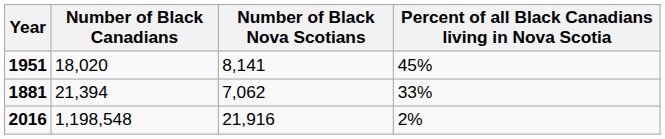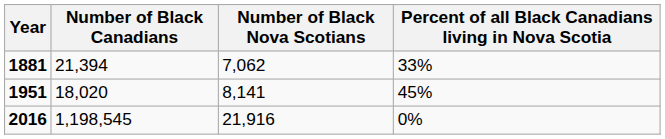 <table class="wikitable">
 <tr>
 <th>Year</th>
 <th>Number of Black Canadians</th>
 <th>Number of Black Nova Scotians</th>
 <th>Percent of all Black Canadians living in Nova Scotia</th>
 </tr>
 <tr>
+<td><strong>1881</strong></td>
+<td>21,394</td>
+<td>7,062</td>
+<td>33%</td>
+</tr>
+<tr>
 <td><strong>1951</strong></td>
 <td>18,020</td>
 <td>8,141</td>
 <td>45%</td>
 </tr>
 <tr>
-<td><strong>1881</strong></td>
-<td>21,394</td>
-<td>7,062</td>
-<td>33%</td>
-</tr>
-<tr>
 <td><strong>2016</strong></td>
-<td>1,198,548</td>
+<td>1,198,545</td>
 <td>21,916</td>
-<td>2%</td>
+<td>0%</td>
 </tr>
 </table>
